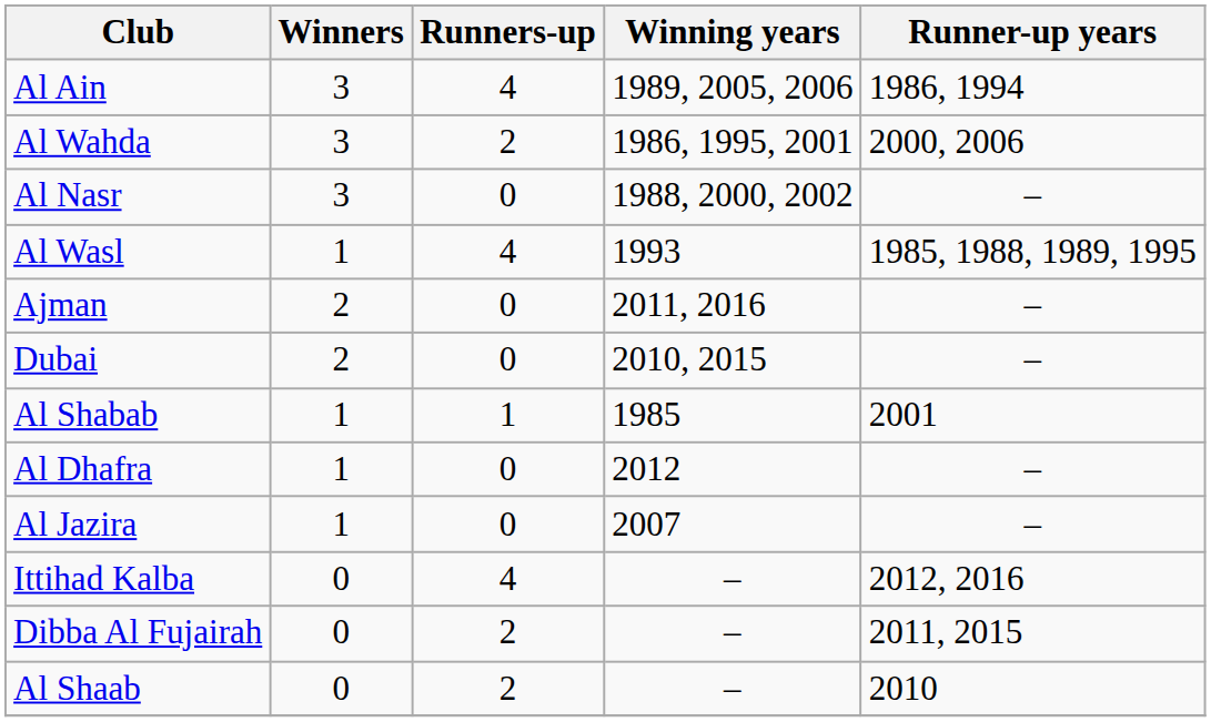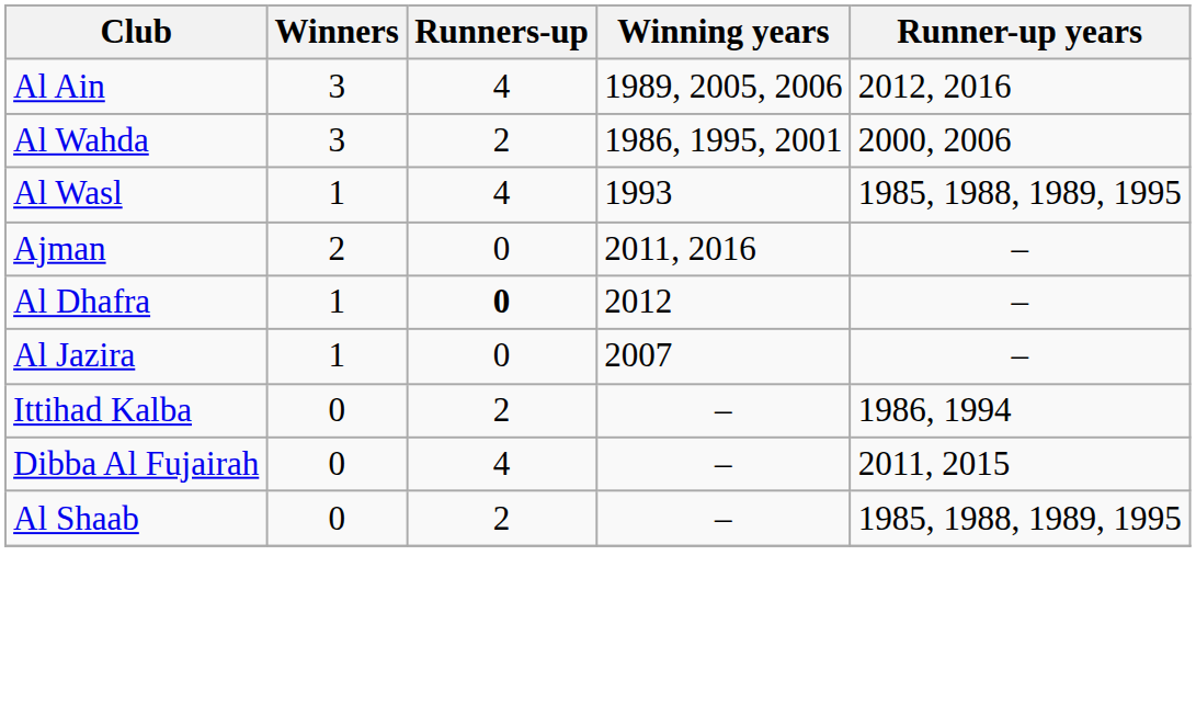 <table class="wikitable sortable">
 <tr>
 <th>Club</th>
 <th>Winners</th>
 <th>Runners-up</th>
 <th>Winning years</th>
 <th>Runner-up years</th>
 </tr>
 <tr>
 <td><a href='#'>Al Ain</a></td>
 <td align=center>3</td>
 <td align=center>4</td>
 <td>1989, 2005, 2006</td>
-<td>1986, 1994</td>
+<td>2012, 2016</td>
 </tr>
 <tr>
 <td><a href='#'>Al Wahda</a></td>
 <td align=center>3</td>
 <td align=center>2</td>
 <td>1986, 1995, 2001</td>
 <td>2000, 2006</td>
-</tr>
-<tr>
-<td><a href='#'>Al Nasr</a></td>
-<td align=center>3</td>
-<td align=center>0</td>
-<td>1988, 2000, 2002</td>
-<td align=center>–</td>
 </tr>
 <tr>
 <td><a href='#'>Al Wasl</a></td>
 <td align=center>1</td>
 <td align=center>4</td>
 <td>1993</td>
 <td>1985, 1988, 1989, 1995</td>
 </tr>
 <tr>
 <td><a href='#'>Ajman</a></td>
 <td align=center>2</td>
 <td align=center>0</td>
 <td>2011, 2016</td>
 <td align=center>–</td>
 </tr>
 <tr>
-<td><a href='#'>Dubai</a></td>
-<td align=center>2</td>
-<td align=center>0</td>
-<td>2010, 2015</td>
-<td align=center>–</td>
-</tr>
-<tr>
-<td><a href='#'>Al Shabab</a></td>
-<td align=center>1</td>
-<td align=center>1</td>
-<td>1985</td>
-<td>2001</td>
-</tr>
-<tr>
 <td><a href='#'>Al Dhafra</a></td>
 <td align=center>1</td>
-<td align=center>0</td>
+<td align=center><strong>0</strong></td>
 <td>2012</td>
 <td align=center>–</td>
 </tr>
 <tr>
 <td><a href='#'>Al Jazira</a></td>
 <td align=center>1</td>
 <td align=center>0</td>
 <td>2007</td>
 <td align=center>–</td>
 </tr>
 <tr>
 <td><a href='#'>Ittihad Kalba</a></td>
 <td align=center>0</td>
-<td align=center>4</td>
+<td align=center>2</td>
 <td align=center>–</td>
-<td>2012, 2016</td>
+<td>1986, 1994</td>
 </tr>
 <tr>
 <td><a href='#'>Dibba Al Fujairah</a></td>
 <td align=center>0</td>
-<td align=center>2</td>
+<td align=center>4</td>
 <td align=center>–</td>
 <td>2011, 2015</td>
 </tr>
 <tr>
 <td><a href='#'>Al Shaab</a></td>
 <td align=center>0</td>
 <td align=center>2</td>
 <td align=center>–</td>
-<td>2010</td>
+<td>1985, 1988, 1989, 1995</td>
 </tr>
 <tr>
 </tr>
 </table>
